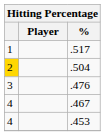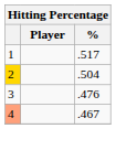 <table class="wikitable">
 <tr>
 <th colspan="3">Hitting Percentage</th>
 </tr>
 <tr>
 <th></th>
 <th>Player</th>
 <th>%</th>
 </tr>
 <tr>
 <td>1</td>
 <td></td>
 <td>.517</td>
 </tr>
 <tr>
 <td style="background: gold;">2</td>
 <td></td>
 <td>.504</td>
 </tr>
 <tr>
 <td>3</td>
 <td></td>
 <td>.476</td>
 </tr>
 <tr>
-<td>4</td>
+<td style="background: lightsalmon;">4</td>
 <td></td>
 <td>.467</td>
 </tr>
 <tr>
-<td>4</td>
-<td></td>
-<td>.453</td>
-</tr>
-<tr>
 </tr>
 </table>
